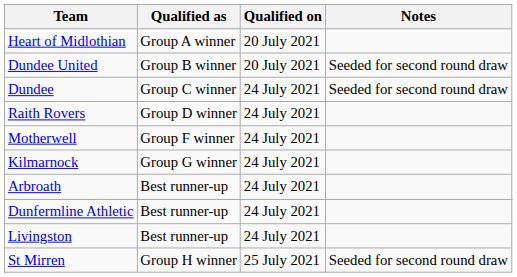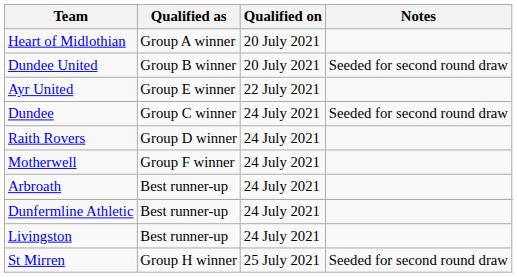 <table class="wikitable sortable" style="font-size: 95%;">
 <tr>
 <th>Team</th>
 <th>Qualified as</th>
 <th>Qualified on</th>
 <th>Notes</th>
 </tr>
 <tr>
 <td><a href='#'>Heart of Midlothian</a></td>
 <td>Group A winner</td>
 <td>20 July 2021</td>
 <td></td>
 </tr>
 <tr>
 <td><a href='#'>Dundee United</a></td>
 <td>Group B winner</td>
 <td>20 July 2021</td>
 <td>Seeded for second round draw</td>
 </tr>
 <tr>
+<td><a href='#'>Ayr United</a></td>
+<td>Group E winner</td>
+<td>22 July 2021</td>
+<td></td>
+</tr>
+<tr>
 <td><a href='#'>Dundee</a></td>
 <td>Group C winner</td>
 <td>24 July 2021</td>
 <td>Seeded for second round draw</td>
 </tr>
 <tr>
 <td><a href='#'>Raith Rovers</a></td>
 <td>Group D winner</td>
 <td>24 July 2021</td>
 <td></td>
 </tr>
 <tr>
 <td><a href='#'>Motherwell</a></td>
 <td>Group F winner</td>
-<td>24 July 2021</td>
-<td></td>
-</tr>
-<tr>
-<td><a href='#'>Kilmarnock</a></td>
-<td>Group G winner</td>
 <td>24 July 2021</td>
 <td></td>
 </tr>
 <tr>
 <td><a href='#'>Arbroath</a></td>
 <td>Best runner-up</td>
 <td>24 July 2021</td>
 <td></td>
 </tr>
 <tr>
 </tr>
 <tr>
 <td><a href='#'>Dunfermline Athletic</a></td>
 <td>Best runner-up</td>
 <td>24 July 2021</td>
 <td></td>
 </tr>
 <tr>
 <td><a href='#'>Livingston</a></td>
 <td>Best runner-up</td>
 <td>24 July 2021</td>
 <td></td>
 </tr>
 <tr>
 <td><a href='#'>St Mirren</a></td>
 <td>Group H winner</td>
 <td>25 July 2021</td>
 <td>Seeded for second round draw</td>
 </tr>
 </table>
